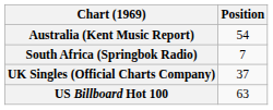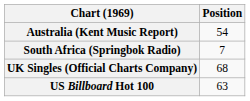 <table class="wikitable sortable plainrowheaders" style="text-align:center">
 <tr>
 <th>Chart (1969)</th>
 <th>Position</th>
 </tr>
 <tr>
 <th scope="row">Australia (Kent Music Report)</th>
 <td>54</td>
 </tr>
 <tr>
 <th scope="row">South Africa (Springbok Radio)</th>
 <td align="center">7</td>
 </tr>
 <tr>
 <th scope="row">UK Singles (Official Charts Company)</th>
-<td align="center">37</td>
+<td align="center">68</td>
 </tr>
 <tr>
 <th scope="row">US <em>Billboard</em> Hot 100</th>
 <td>63</td>
 </tr>
 </table>
